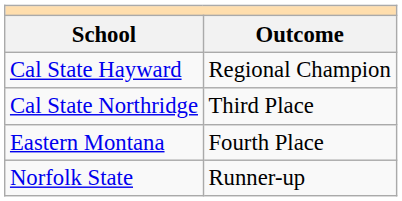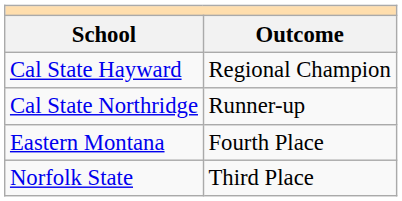 <table class="wikitable" style="float:left; margin-right:1em;">
 <tr>
 <th colspan="3" style="background:#ffdead;"></th>
 </tr>
 <tr>
 <th>School</th>
 <th>Outcome</th>
 </tr>
 <tr>
 <td><a href='#'>Cal State Hayward</a></td>
 <td>Regional Champion</td>
 </tr>
 <tr>
 <td><a href='#'>Cal State Northridge</a></td>
-<td>Third Place</td>
+<td>Runner-up</td>
 </tr>
 <tr>
 <td><a href='#'>Eastern Montana</a></td>
 <td>Fourth Place</td>
 </tr>
 <tr>
 <td><a href='#'>Norfolk State</a></td>
-<td>Runner-up</td>
+<td>Third Place</td>
 </tr>
 </table>
